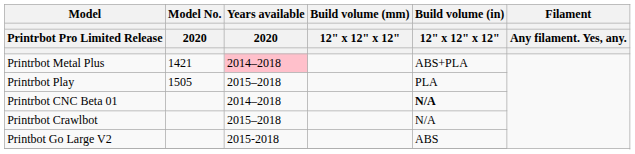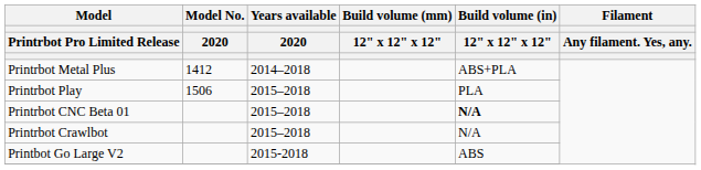 <table class="wikitable">
 <tr>
 <th>Model</th>
 <th>Model No.</th>
 <th>Years available</th>
 <th>Build volume (mm)</th>
 <th>Build volume (in)</th>
 <th>Filament</th>
 </tr>
 <tr>
 <th></th>
 <th></th>
 <th></th>
 <th></th>
 <th></th>
 <th></th>
 </tr>
 <tr>
 <th>Printrbot Pro Limited Release</th>
 <th>2020</th>
 <th>2020</th>
 <th>12" x 12" x 12"</th>
 <th>12" x 12" x 12"</th>
 <th>Any filament. Yes, any.</th>
 </tr>
 <tr>
 <th></th>
 <th></th>
 <th></th>
 <th></th>
 <th></th>
 <th></th>
 </tr>
 <tr>
 <td>Printrbot Metal Plus</td>
-<td>1421</td>
-<td style="background: pink;">2014–2018</td>
+<td>1412</td>
+<td>2014–2018</td>
 <td></td>
 <td>ABS+PLA</td>
 </tr>
 <tr>
 <td>Printrbot Play</td>
-<td>1505</td>
+<td>1506</td>
 <td>2015–2018</td>
 <td></td>
 <td>PLA</td>
 </tr>
 <tr>
 <td>Printrbot CNC Beta 01</td>
 <td></td>
-<td>2014–2018</td>
+<td>2015–2018</td>
 <td></td>
 <td><strong>N/A</strong></td>
 </tr>
 <tr>
 <td>Printrbot Crawlbot</td>
 <td></td>
 <td>2015–2018</td>
 <td></td>
 <td>N/A</td>
 </tr>
 <tr>
 <td>Printbot Go Large V2</td>
 <td></td>
 <td>2015-2018</td>
 <td></td>
 <td>ABS</td>
 </tr>
 <tr>
 </tr>
 </table>
